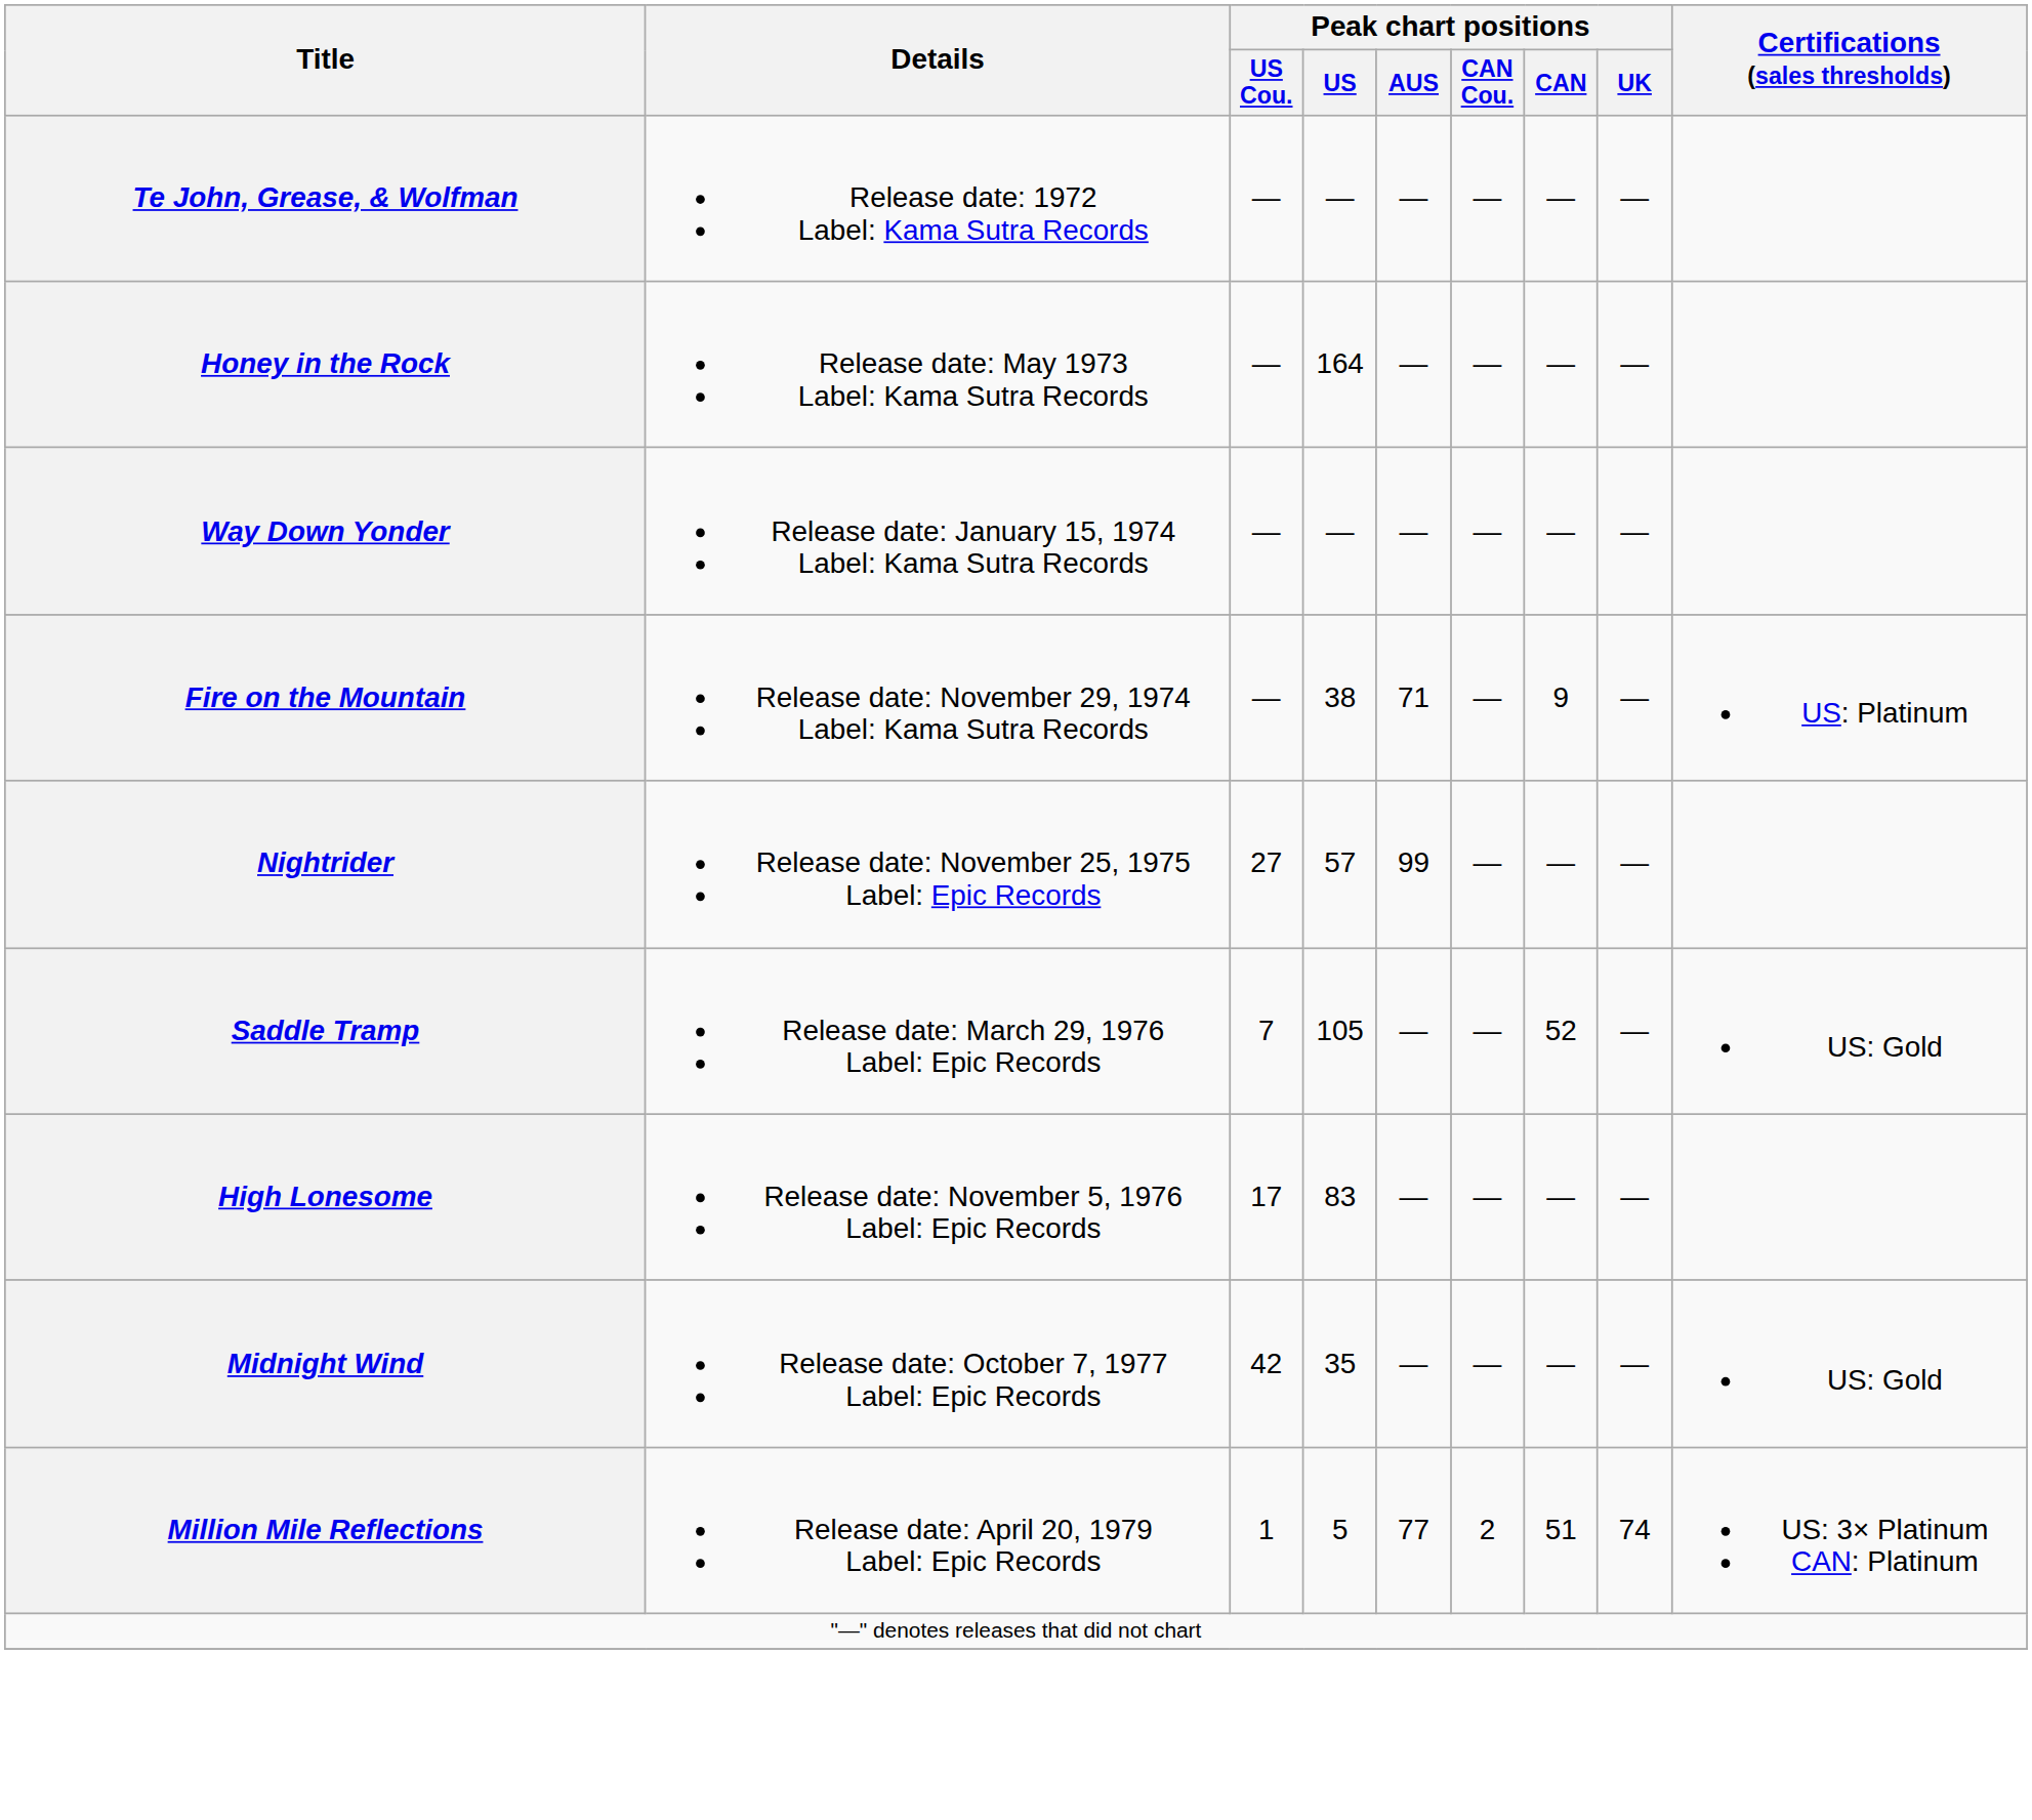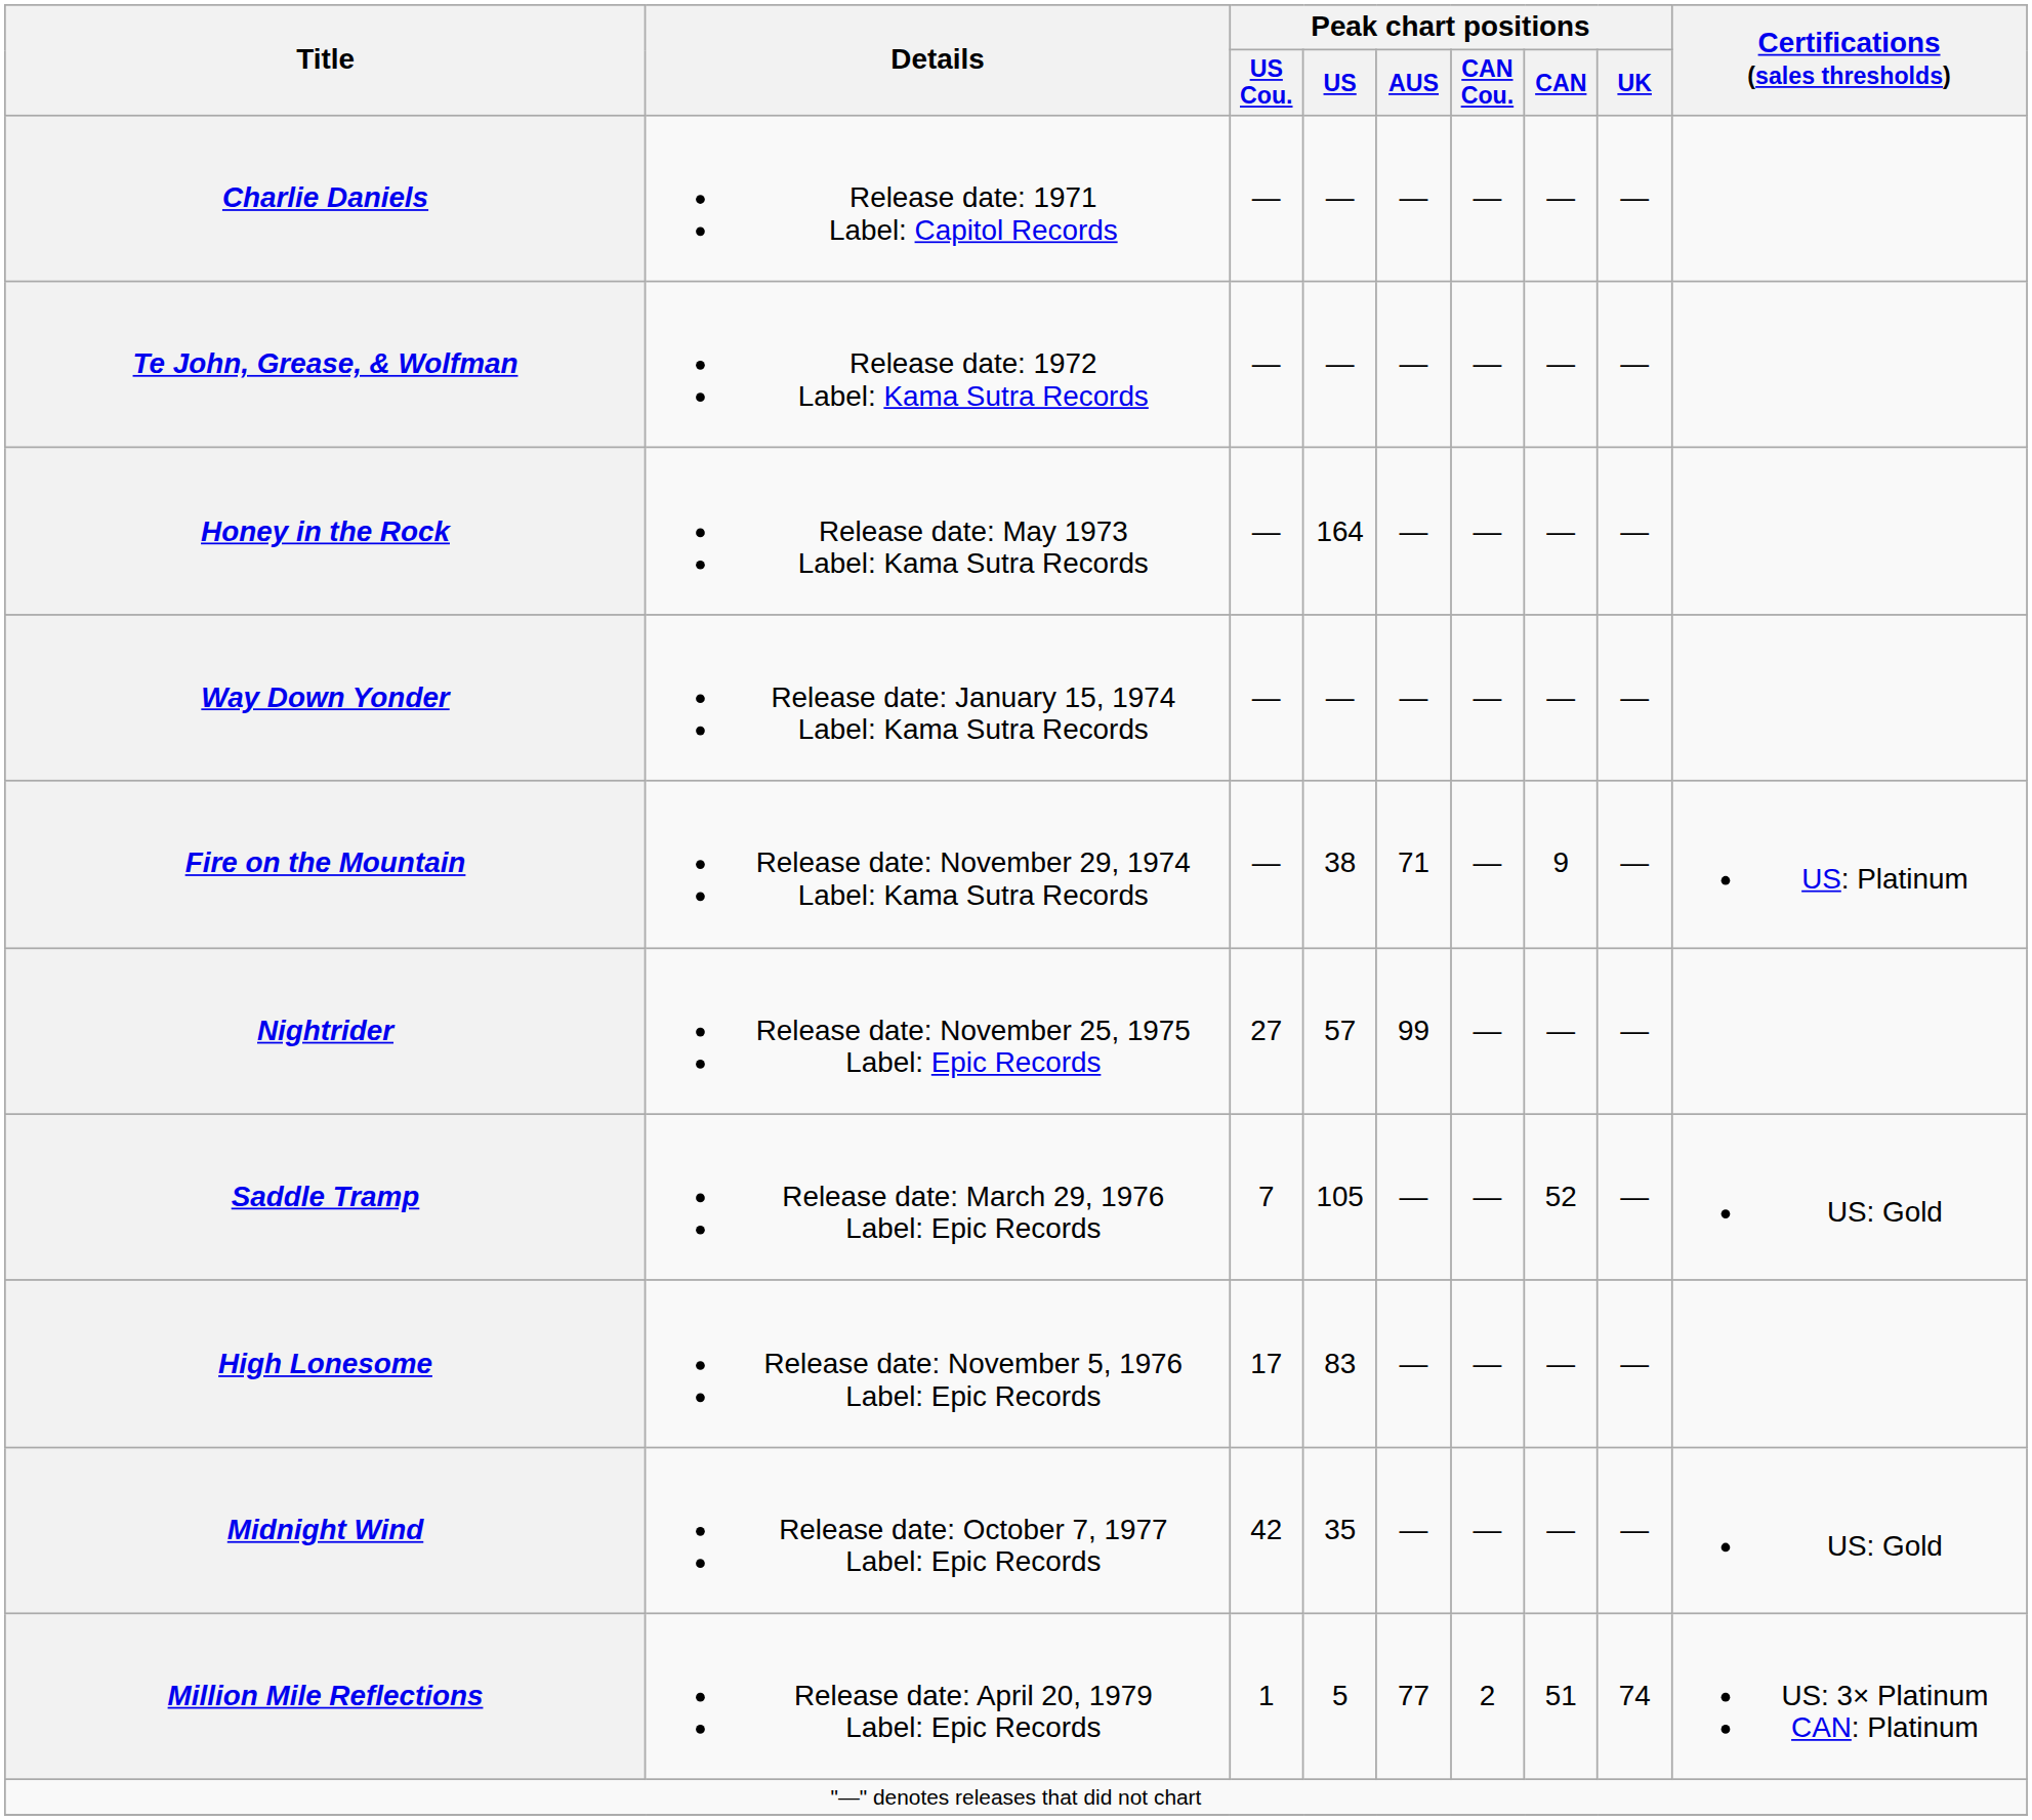 <table class="wikitable plainrowheaders" style="text-align:center;">
 <tr>
 <th rowspan="2" style="width:22em;">Title</th>
 <th rowspan="2" style="width:20em;">Details</th>
 <th colspan="6">Peak chart positions</th>
 <th rowspan="2" style="width:12em;"><a href='#'>Certifications</a><br><small>(<a href='#'>sales thresholds</a>)</small></th>
 </tr>
 <tr style="font-size:smaller;">
 <th width="35"><a href='#'>US Cou.</a><br></th>
 <th width="35"><a href='#'>US</a><br></th>
 <th width="35"><a href='#'>AUS</a><br></th>
 <th width="35"><a href='#'>CAN Cou.</a><br></th>
 <th width="35"><a href='#'>CAN</a><br></th>
 <th width="35"><a href='#'>UK</a><br></th>
+</tr>
+<tr>
+<th scope="row"><em><a href='#'>Charlie Daniels</a></em></th>
+<td><br><ul><li>Release date: 1971</li><li>Label: <a href='#'>Capitol Records</a></li></ul></td>
+<td>—</td>
+<td>—</td>
+<td>—</td>
+<td>—</td>
+<td>—</td>
+<td>—</td>
+<td></td>
 </tr>
 <tr>
 <th scope="row"><em><a href='#'>Te John, Grease, & Wolfman</a></em></th>
 <td><br><ul><li>Release date: 1972</li><li>Label: <a href='#'>Kama Sutra Records</a></li></ul></td>
 <td>—</td>
 <td>—</td>
 <td>—</td>
 <td>—</td>
 <td>—</td>
 <td>—</td>
 <td></td>
 </tr>
 <tr>
 <th scope="row"><em><a href='#'>Honey in the Rock</a></em></th>
 <td><br><ul><li>Release date: May 1973</li><li>Label: Kama Sutra Records</li></ul></td>
 <td>—</td>
 <td>164</td>
 <td>—</td>
 <td>—</td>
 <td>—</td>
 <td>—</td>
 <td></td>
 </tr>
 <tr>
 <th scope="row"><em><a href='#'>Way Down Yonder</a></em></th>
 <td><br><ul><li>Release date: January 15, 1974</li><li>Label: Kama Sutra Records</li></ul></td>
 <td>—</td>
 <td>—</td>
 <td>—</td>
 <td>—</td>
 <td>—</td>
 <td>—</td>
 <td></td>
 </tr>
 <tr>
 <th scope="row"><em><a href='#'>Fire on the Mountain</a></em></th>
 <td><br><ul><li>Release date: November 29, 1974</li><li>Label: Kama Sutra Records</li></ul></td>
 <td>—</td>
 <td>38</td>
 <td>71</td>
 <td>—</td>
 <td>9</td>
 <td>—</td>
 <td><br><ul><li><a href='#'>US</a>: Platinum</li></ul></td>
 </tr>
 <tr>
 <th scope="row"><em><a href='#'>Nightrider</a></em></th>
 <td><br><ul><li>Release date: November 25, 1975</li><li>Label: <a href='#'>Epic Records</a></li></ul></td>
 <td>27</td>
 <td>57</td>
 <td>99</td>
 <td>—</td>
 <td>—</td>
 <td>—</td>
 <td></td>
 </tr>
 <tr>
 <th scope="row"><em><a href='#'>Saddle Tramp</a></em></th>
 <td><br><ul><li>Release date: March 29, 1976</li><li>Label: Epic Records</li></ul></td>
 <td>7</td>
 <td>105</td>
 <td>—</td>
 <td>—</td>
 <td>52</td>
 <td>—</td>
 <td><br><ul><li>US: Gold</li></ul></td>
 </tr>
 <tr>
 <th scope="row"><em><a href='#'>High Lonesome</a></em></th>
 <td><br><ul><li>Release date: November 5, 1976</li><li>Label: Epic Records</li></ul></td>
 <td>17</td>
 <td>83</td>
 <td>—</td>
 <td>—</td>
 <td>—</td>
 <td>—</td>
 <td></td>
 </tr>
 <tr>
 <th scope="row"><em><a href='#'>Midnight Wind</a></em></th>
 <td><br><ul><li>Release date: October 7, 1977</li><li>Label: Epic Records</li></ul></td>
 <td>42</td>
 <td>35</td>
 <td>—</td>
 <td>—</td>
 <td>—</td>
 <td>—</td>
 <td><br><ul><li>US: Gold</li></ul></td>
 </tr>
 <tr>
 <th scope="row"><em><a href='#'>Million Mile Reflections</a></em></th>
 <td><br><ul><li>Release date: April 20, 1979</li><li>Label: Epic Records</li></ul></td>
 <td>1</td>
 <td>5</td>
 <td>77</td>
 <td>2</td>
 <td>51</td>
 <td>74</td>
 <td><br><ul><li>US: 3× Platinum</li><li><a href='#'>CAN</a>: Platinum</li></ul></td>
 </tr>
 <tr>
 <td colspan="9" style="font-size:9pt">"—" denotes releases that did not chart</td>
 </tr>
 <tr>
 </tr>
 </table>
